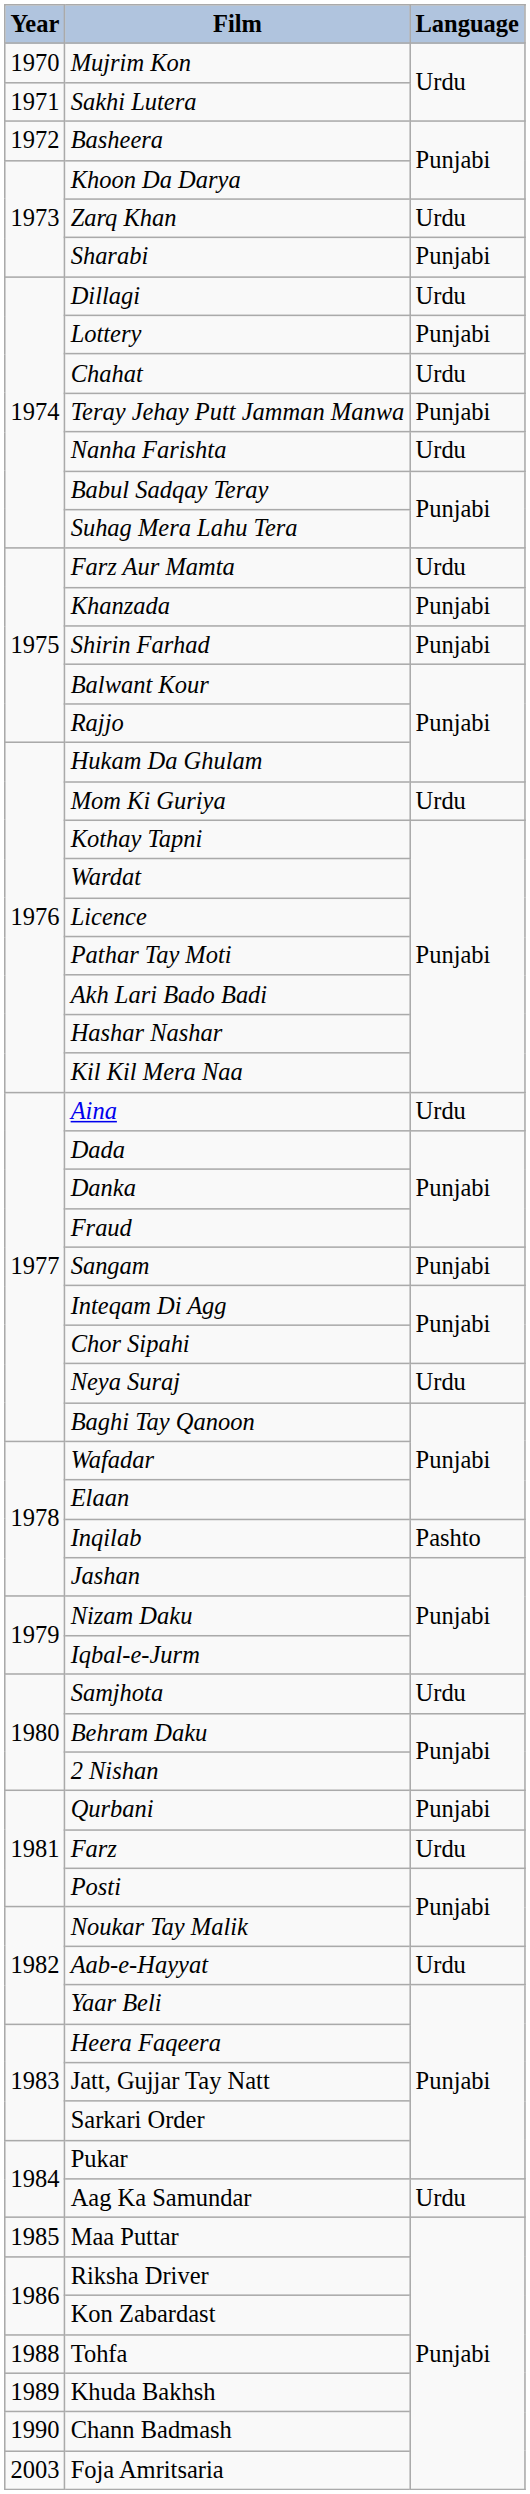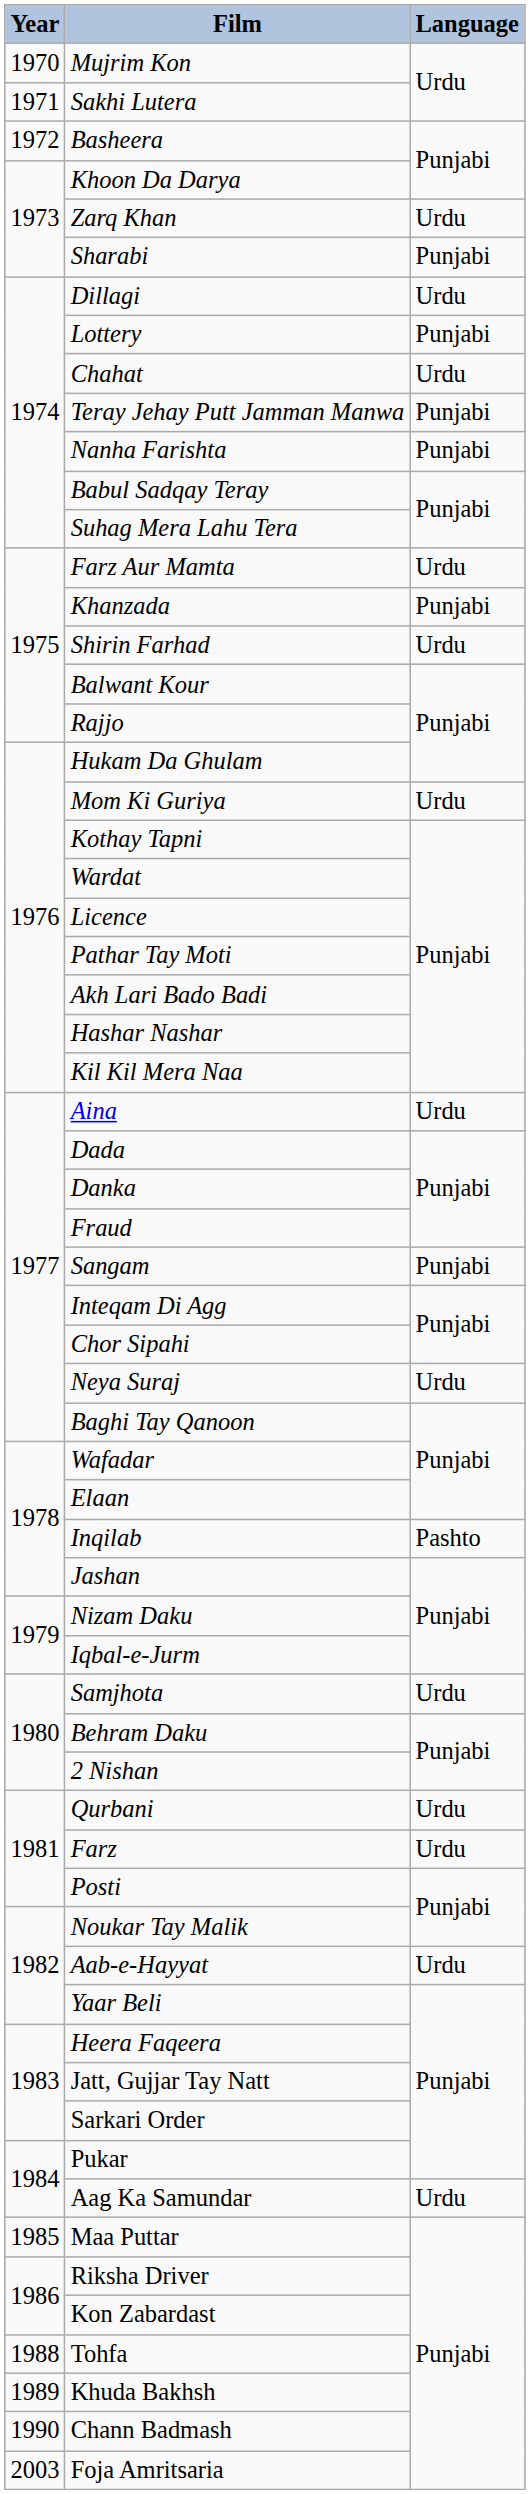 <table class="wikitable sortable plainrowheaders">
 <tr>
 <th style="background:#B0C4DE;">Year</th>
 <th style="background:#B0C4DE;">Film</th>
 <th style="background:#B0C4DE;">Language</th>
 </tr>
 <tr>
 <td>1970</td>
 <td><em>Mujrim Kon</em></td>
 <td rowspan="2">Urdu</td>
 </tr>
 <tr>
 <td>1971</td>
 <td><em>Sakhi Lutera</em></td>
 </tr>
 <tr>
 <td>1972</td>
 <td><em>Basheera</em></td>
 <td rowspan="2">Punjabi</td>
 </tr>
 <tr>
 <td rowspan="3">1973</td>
 <td><em>Khoon Da Darya</em></td>
 </tr>
 <tr>
 <td><em>Zarq Khan</em></td>
 <td>Urdu</td>
 </tr>
 <tr>
 <td><em>Sharabi</em></td>
 <td>Punjabi</td>
 </tr>
 <tr>
 <td rowspan="7">1974</td>
 <td><em>Dillagi</em></td>
 <td>Urdu</td>
 </tr>
 <tr>
 <td><em>Lottery</em></td>
 <td>Punjabi</td>
 </tr>
 <tr>
 <td><em>Chahat</em></td>
 <td>Urdu</td>
 </tr>
 <tr>
 <td><em>Teray Jehay Putt Jamman Manwa</em></td>
 <td>Punjabi</td>
 </tr>
 <tr>
 <td><em>Nanha Farishta</em></td>
-<td>Urdu</td>
+<td>Punjabi</td>
 </tr>
 <tr>
 <td><em>Babul Sadqay Teray</em></td>
 <td rowspan="2">Punjabi</td>
 </tr>
 <tr>
 <td><em>Suhag Mera Lahu Tera</em></td>
 </tr>
 <tr>
 <td rowspan="5">1975</td>
 <td><em>Farz Aur Mamta</em></td>
 <td>Urdu</td>
 </tr>
 <tr>
 <td><em>Khanzada</em></td>
 <td>Punjabi</td>
 </tr>
 <tr>
 <td><em>Shirin Farhad</em></td>
-<td>Punjabi</td>
+<td>Urdu</td>
 </tr>
 <tr>
 <td><em>Balwant Kour</em></td>
 <td rowspan="3">Punjabi</td>
 </tr>
 <tr>
 <td><em>Rajjo</em></td>
 </tr>
 <tr>
 <td rowspan="9">1976</td>
 <td><em>Hukam Da Ghulam</em></td>
 </tr>
 <tr>
 <td><em>Mom Ki Guriya</em></td>
 <td>Urdu</td>
 </tr>
 <tr>
 <td><em>Kothay Tapni</em></td>
 <td rowspan="7">Punjabi</td>
 </tr>
 <tr>
 <td><em>Wardat</em></td>
 </tr>
 <tr>
 <td><em>Licence</em></td>
 </tr>
 <tr>
 <td><em>Pathar Tay Moti</em></td>
 </tr>
 <tr>
 <td><em>Akh Lari Bado Badi</em></td>
 </tr>
 <tr>
 <td><em>Hashar Nashar</em></td>
 </tr>
 <tr>
 <td><em>Kil Kil Mera Naa</em></td>
 </tr>
 <tr>
 <td rowspan="9">1977</td>
 <td><em><a href='#'>Aina</a></em></td>
 <td>Urdu</td>
 </tr>
 <tr>
 <td><em>Dada</em></td>
 <td rowspan="3">Punjabi</td>
 </tr>
 <tr>
 <td><em>Danka</em></td>
 </tr>
 <tr>
 <td><em>Fraud</em></td>
 </tr>
 <tr>
 <td><em>Sangam</em></td>
 <td>Punjabi</td>
 </tr>
 <tr>
 <td><em>Inteqam Di Agg</em></td>
 <td rowspan="2">Punjabi</td>
 </tr>
 <tr>
 <td><em>Chor Sipahi</em></td>
 </tr>
 <tr>
 <td><em>Neya Suraj</em></td>
 <td>Urdu</td>
 </tr>
 <tr>
 <td><em>Baghi Tay Qanoon</em></td>
 <td rowspan="3">Punjabi</td>
 </tr>
 <tr>
 <td rowspan="4">1978</td>
 <td><em>Wafadar</em></td>
 </tr>
 <tr>
 <td><em>Elaan</em></td>
 </tr>
 <tr>
 <td><em>Inqilab</em></td>
 <td>Pashto</td>
 </tr>
 <tr>
 <td><em>Jashan</em></td>
 <td rowspan="3">Punjabi</td>
 </tr>
 <tr>
 <td rowspan="2">1979</td>
 <td><em>Nizam Daku</em></td>
 </tr>
 <tr>
 <td><em>Iqbal-e-Jurm</em></td>
 </tr>
 <tr>
 <td rowspan="3">1980</td>
 <td><em>Samjhota</em></td>
 <td>Urdu</td>
 </tr>
 <tr>
 <td><em>Behram Daku</em></td>
 <td rowspan="2">Punjabi</td>
 </tr>
 <tr>
 <td><em>2 Nishan</em></td>
 </tr>
 <tr>
 <td rowspan="3">1981</td>
 <td><em>Qurbani</em></td>
-<td>Punjabi</td>
+<td>Urdu</td>
 </tr>
 <tr>
 <td><em>Farz</em></td>
 <td>Urdu</td>
 </tr>
 <tr>
 <td><em>Posti</em></td>
 <td rowspan="2">Punjabi</td>
 </tr>
 <tr>
 <td rowspan="3">1982</td>
 <td><em>Noukar Tay Malik</em></td>
 </tr>
 <tr>
 <td><em>Aab-e-Hayyat</em></td>
 <td>Urdu</td>
 </tr>
 <tr>
 <td><em>Yaar Beli</em></td>
 <td rowspan="5">Punjabi</td>
 </tr>
 <tr>
 <td rowspan="3">1983</td>
 <td><em>Heera Faqeera</td>
 </tr>
 <tr>
 <td></em>Jatt, Gujjar Tay Natt<em></td>
 </tr>
 <tr>
 <td></em>Sarkari Order<em></td>
 </tr>
 <tr>
 <td rowspan="2">1984</td>
 <td></em>Pukar<em></td>
 </tr>
 <tr>
 <td></em>Aag Ka Samundar<em></td>
 <td>Urdu</td>
 </tr>
 <tr>
 <td>1985</td>
 <td></em>Maa Puttar<em></td>
 <td rowspan="7">Punjabi</td>
 </tr>
 <tr>
 <td rowspan="2">1986</td>
 <td></em>Riksha Driver<em></td>
 </tr>
 <tr>
 <td></em>Kon Zabardast<em></td>
 </tr>
 <tr>
 <td>1988</td>
 <td></em>Tohfa<em></td>
 </tr>
 <tr>
 <td>1989</td>
 <td></em>Khuda Bakhsh<em></td>
 </tr>
 <tr>
 <td>1990</td>
 <td></em>Chann Badmash<em></td>
 </tr>
 <tr>
 <td>2003</td>
 <td></em>Foja Amritsaria<em></td>
 </tr>
 </table>
